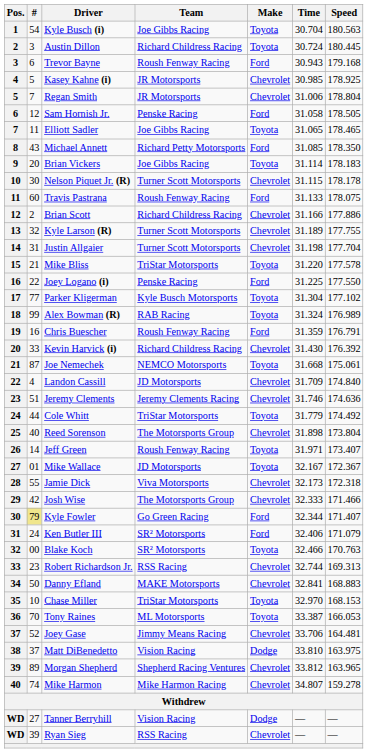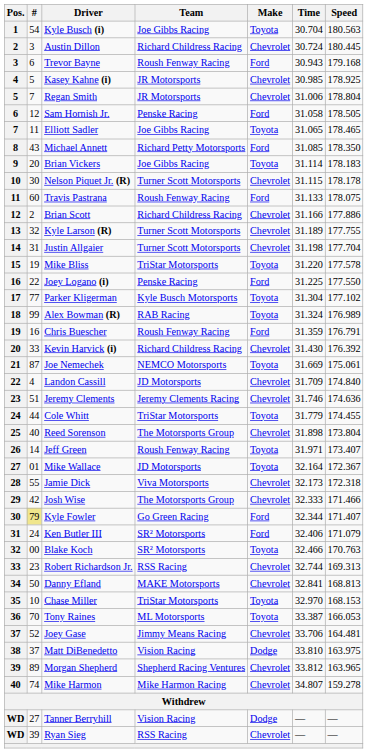 <table class="wikitable" style="font-size:95%">
 <tr>
 <th>Pos.</th>
 <th>#</th>
 <th>Driver</th>
 <th>Team</th>
 <th>Make</th>
 <th>Time</th>
 <th>Speed</th>
 </tr>
 <tr>
 <th>1</th>
 <td>54</td>
 <td><a href='#'>Kyle Busch</a> <strong>(i)</strong></td>
 <td><a href='#'>Joe Gibbs Racing</a></td>
 <td><a href='#'>Toyota</a></td>
 <td>30.704</td>
 <td>180.563</td>
 </tr>
 <tr>
 <th>2</th>
 <td>3</td>
 <td><a href='#'>Austin Dillon</a></td>
 <td><a href='#'>Richard Childress Racing</a></td>
-<td><a href='#'>Toyota</a></td>
+<td><a href='#'>Chevrolet</a></td>
 <td>30.724</td>
 <td>180.445</td>
 </tr>
 <tr>
 <th>3</th>
 <td>6</td>
 <td><a href='#'>Trevor Bayne</a></td>
 <td><a href='#'>Roush Fenway Racing</a></td>
 <td><a href='#'>Ford</a></td>
 <td>30.943</td>
 <td>179.168</td>
 </tr>
 <tr>
 <th>4</th>
 <td>5</td>
 <td><a href='#'>Kasey Kahne</a> <strong>(i)</strong></td>
 <td><a href='#'>JR Motorsports</a></td>
 <td><a href='#'>Chevrolet</a></td>
 <td>30.985</td>
 <td>178.925</td>
 </tr>
 <tr>
 <th>5</th>
 <td>7</td>
 <td><a href='#'>Regan Smith</a></td>
 <td><a href='#'>JR Motorsports</a></td>
 <td><a href='#'>Chevrolet</a></td>
 <td>31.006</td>
 <td>178.804</td>
 </tr>
 <tr>
 <th>6</th>
 <td>12</td>
 <td><a href='#'>Sam Hornish Jr.</a></td>
 <td><a href='#'>Penske Racing</a></td>
 <td><a href='#'>Ford</a></td>
 <td>31.058</td>
 <td>178.505</td>
 </tr>
 <tr>
 <th>7</th>
 <td>11</td>
 <td><a href='#'>Elliott Sadler</a></td>
 <td><a href='#'>Joe Gibbs Racing</a></td>
 <td><a href='#'>Toyota</a></td>
 <td>31.065</td>
 <td>178.465</td>
 </tr>
 <tr>
 <th>8</th>
 <td>43</td>
 <td><a href='#'>Michael Annett</a></td>
 <td><a href='#'>Richard Petty Motorsports</a></td>
 <td><a href='#'>Ford</a></td>
 <td>31.085</td>
 <td>178.350</td>
 </tr>
 <tr>
 <th>9</th>
 <td>20</td>
 <td><a href='#'>Brian Vickers</a></td>
 <td><a href='#'>Joe Gibbs Racing</a></td>
 <td><a href='#'>Toyota</a></td>
 <td>31.114</td>
 <td>178.183</td>
 </tr>
 <tr>
 <th>10</th>
 <td>30</td>
 <td><a href='#'>Nelson Piquet Jr.</a> <strong>(R)</strong></td>
 <td><a href='#'>Turner Scott Motorsports</a></td>
 <td><a href='#'>Chevrolet</a></td>
 <td>31.115</td>
 <td>178.178</td>
 </tr>
 <tr>
 <th>11</th>
 <td>60</td>
 <td><a href='#'>Travis Pastrana</a></td>
 <td><a href='#'>Roush Fenway Racing</a></td>
 <td><a href='#'>Ford</a></td>
 <td>31.133</td>
 <td>178.075</td>
 </tr>
 <tr>
 <th>12</th>
 <td>2</td>
 <td><a href='#'>Brian Scott</a></td>
 <td><a href='#'>Richard Childress Racing</a></td>
 <td><a href='#'>Chevrolet</a></td>
 <td>31.166</td>
 <td>177.886</td>
 </tr>
 <tr>
 <th>13</th>
 <td>32</td>
 <td><a href='#'>Kyle Larson</a> <strong>(R)</strong></td>
 <td><a href='#'>Turner Scott Motorsports</a></td>
 <td><a href='#'>Chevrolet</a></td>
 <td>31.189</td>
 <td>177.755</td>
 </tr>
 <tr>
 <th>14</th>
 <td>31</td>
 <td><a href='#'>Justin Allgaier</a></td>
 <td><a href='#'>Turner Scott Motorsports</a></td>
 <td><a href='#'>Chevrolet</a></td>
 <td>31.198</td>
 <td>177.704</td>
 </tr>
 <tr>
 <th>15</th>
-<td>21</td>
+<td>19</td>
 <td><a href='#'>Mike Bliss</a></td>
 <td><a href='#'>TriStar Motorsports</a></td>
 <td><a href='#'>Toyota</a></td>
 <td>31.220</td>
 <td>177.578</td>
 </tr>
 <tr>
 <th>16</th>
 <td>22</td>
 <td><a href='#'>Joey Logano</a> <strong>(i)</strong></td>
 <td><a href='#'>Penske Racing</a></td>
 <td><a href='#'>Ford</a></td>
 <td>31.225</td>
 <td>177.550</td>
 </tr>
 <tr>
 <th>17</th>
 <td>77</td>
 <td><a href='#'>Parker Kligerman</a></td>
 <td><a href='#'>Kyle Busch Motorsports</a></td>
 <td><a href='#'>Toyota</a></td>
 <td>31.304</td>
 <td>177.102</td>
 </tr>
 <tr>
 <th>18</th>
 <td>99</td>
 <td><a href='#'>Alex Bowman</a> <strong>(R)</strong></td>
 <td><a href='#'>RAB Racing</a></td>
 <td><a href='#'>Toyota</a></td>
 <td>31.324</td>
 <td>176.989</td>
 </tr>
 <tr>
 <th>19</th>
 <td>16</td>
 <td><a href='#'>Chris Buescher</a></td>
 <td><a href='#'>Roush Fenway Racing</a></td>
 <td><a href='#'>Ford</a></td>
 <td>31.359</td>
 <td>176.791</td>
 </tr>
 <tr>
 <th>20</th>
 <td>33</td>
 <td><a href='#'>Kevin Harvick</a> <strong>(i)</strong></td>
 <td><a href='#'>Richard Childress Racing</a></td>
 <td><a href='#'>Chevrolet</a></td>
 <td>31.430</td>
 <td>176.392</td>
 </tr>
 <tr>
 <th>21</th>
 <td>87</td>
 <td><a href='#'>Joe Nemechek</a></td>
 <td><a href='#'>NEMCO Motorsports</a></td>
 <td><a href='#'>Toyota</a></td>
-<td>31.668</td>
+<td>31.669</td>
 <td>175.061</td>
 </tr>
 <tr>
 <th>22</th>
 <td>4</td>
 <td><a href='#'>Landon Cassill</a></td>
 <td><a href='#'>JD Motorsports</a></td>
 <td><a href='#'>Chevrolet</a></td>
 <td>31.709</td>
 <td>174.840</td>
 </tr>
 <tr>
 <th>23</th>
 <td>51</td>
 <td><a href='#'>Jeremy Clements</a></td>
 <td><a href='#'>Jeremy Clements Racing</a></td>
 <td><a href='#'>Chevrolet</a></td>
 <td>31.746</td>
 <td>174.636</td>
 </tr>
 <tr>
 <th>24</th>
 <td>44</td>
 <td><a href='#'>Cole Whitt</a></td>
 <td><a href='#'>TriStar Motorsports</a></td>
 <td><a href='#'>Toyota</a></td>
 <td>31.779</td>
-<td>174.492</td>
+<td>174.455</td>
 </tr>
 <tr>
 <th>25</th>
 <td>40</td>
 <td><a href='#'>Reed Sorenson</a></td>
 <td><a href='#'>The Motorsports Group</a></td>
 <td><a href='#'>Chevrolet</a></td>
 <td>31.898</td>
 <td>173.804</td>
 </tr>
 <tr>
 <th>26</th>
 <td>14</td>
 <td><a href='#'>Jeff Green</a></td>
 <td><a href='#'>Roush Fenway Racing</a></td>
 <td><a href='#'>Toyota</a></td>
 <td>31.971</td>
 <td>173.407</td>
 </tr>
 <tr>
 <th>27</th>
 <td>01</td>
 <td><a href='#'>Mike Wallace</a></td>
 <td><a href='#'>JD Motorsports</a></td>
 <td><a href='#'>Toyota</a></td>
-<td>32.167</td>
+<td>32.164</td>
 <td>172.367</td>
 </tr>
 <tr>
 <th>28</th>
 <td>55</td>
 <td><a href='#'>Jamie Dick</a></td>
 <td><a href='#'>Viva Motorsports</a></td>
 <td><a href='#'>Chevrolet</a></td>
 <td>32.173</td>
 <td>172.318</td>
 </tr>
 <tr>
 <th>29</th>
 <td>42</td>
 <td><a href='#'>Josh Wise</a></td>
 <td><a href='#'>The Motorsports Group</a></td>
 <td><a href='#'>Chevrolet</a></td>
 <td>32.333</td>
 <td>171.466</td>
 </tr>
 <tr>
 <th>30</th>
 <td style="background: khaki;">79</td>
 <td><a href='#'>Kyle Fowler</a></td>
 <td><a href='#'>Go Green Racing</a></td>
 <td><a href='#'>Ford</a></td>
 <td>32.344</td>
 <td>171.407</td>
 </tr>
 <tr>
 <th>31</th>
 <td>24</td>
 <td><a href='#'>Ken Butler III</a></td>
 <td><a href='#'>SR² Motorsports</a></td>
 <td><a href='#'>Ford</a></td>
 <td>32.406</td>
 <td>171.079</td>
 </tr>
 <tr>
 <th>32</th>
 <td>00</td>
 <td><a href='#'>Blake Koch</a></td>
 <td><a href='#'>SR² Motorsports</a></td>
 <td><a href='#'>Toyota</a></td>
 <td>32.466</td>
 <td>170.763</td>
 </tr>
 <tr>
 <th>33</th>
 <td>23</td>
 <td><a href='#'>Robert Richardson Jr.</a></td>
 <td><a href='#'>RSS Racing</a></td>
 <td><a href='#'>Chevrolet</a></td>
 <td>32.744</td>
 <td>169.313</td>
 </tr>
 <tr>
 <th>34</th>
 <td>50</td>
 <td><a href='#'>Danny Efland</a></td>
 <td><a href='#'>MAKE Motorsports</a></td>
 <td><a href='#'>Chevrolet</a></td>
 <td>32.841</td>
-<td>168.883</td>
+<td>168.813</td>
 </tr>
 <tr>
 <th>35</th>
 <td>10</td>
 <td><a href='#'>Chase Miller</a></td>
 <td><a href='#'>TriStar Motorsports</a></td>
 <td><a href='#'>Toyota</a></td>
 <td>32.970</td>
 <td>168.153</td>
 </tr>
 <tr>
 <th>36</th>
 <td>70</td>
 <td><a href='#'>Tony Raines</a></td>
 <td><a href='#'>ML Motorsports</a></td>
 <td><a href='#'>Toyota</a></td>
 <td>33.387</td>
 <td>166.053</td>
 </tr>
 <tr>
 <th>37</th>
 <td>52</td>
 <td><a href='#'>Joey Gase</a></td>
 <td><a href='#'>Jimmy Means Racing</a></td>
 <td><a href='#'>Chevrolet</a></td>
 <td>33.706</td>
 <td>164.481</td>
 </tr>
 <tr>
 <th>38</th>
 <td>37</td>
 <td><a href='#'>Matt DiBenedetto</a></td>
 <td><a href='#'>Vision Racing</a></td>
 <td><a href='#'>Dodge</a></td>
 <td>33.810</td>
 <td>163.975</td>
 </tr>
 <tr>
 <th>39</th>
 <td>89</td>
 <td><a href='#'>Morgan Shepherd</a></td>
 <td><a href='#'>Shepherd Racing Ventures</a></td>
 <td><a href='#'>Chevrolet</a></td>
 <td>33.812</td>
 <td>163.965</td>
 </tr>
 <tr>
 <th>40</th>
 <td>74</td>
 <td><a href='#'>Mike Harmon</a></td>
 <td><a href='#'>Mike Harmon Racing</a></td>
 <td><a href='#'>Chevrolet</a></td>
 <td>34.807</td>
 <td>159.278</td>
 </tr>
 <tr>
 <th colspan="7">Withdrew</th>
 </tr>
 <tr>
 <th>WD</th>
 <td>27</td>
 <td><a href='#'>Tanner Berryhill</a></td>
 <td><a href='#'>Vision Racing</a></td>
 <td><a href='#'>Dodge</a></td>
 <td>—</td>
 <td>—</td>
 </tr>
 <tr>
 <th>WD</th>
 <td>39</td>
 <td><a href='#'>Ryan Sieg</a></td>
 <td><a href='#'>RSS Racing</a></td>
 <td><a href='#'>Chevrolet</a></td>
 <td>—</td>
 <td>—</td>
 </tr>
 <tr>
 <th colspan="7"></th>
 </tr>
 </table>
